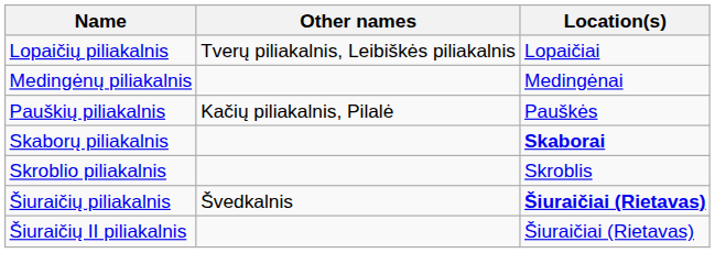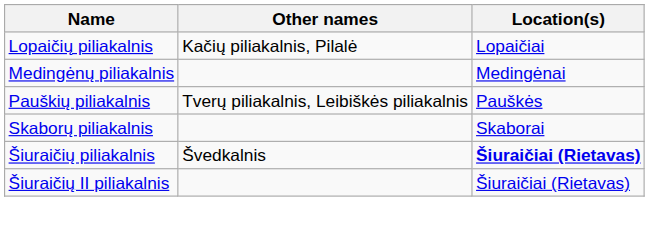 <table class="wikitable" style="font-size: 95%;">
 <tr>
 <th>Name</th>
 <th>Other names</th>
 <th>Location(s)</th>
 </tr>
 <tr>
 <td><a href='#'>Lopaičių piliakalnis</a></td>
-<td>Tverų piliakalnis, Leibiškės piliakalnis</td>
+<td>Kačių piliakalnis, Pilalė</td>
 <td><a href='#'>Lopaičiai</a></td>
 </tr>
 <tr>
 <td><a href='#'>Medingėnų piliakalnis</a></td>
 <td></td>
 <td><a href='#'>Medingėnai</a></td>
 </tr>
 <tr>
 <td><a href='#'>Pauškių piliakalnis</a></td>
-<td>Kačių piliakalnis, Pilalė</td>
+<td>Tverų piliakalnis, Leibiškės piliakalnis</td>
 <td><a href='#'>Pauškės</a></td>
 </tr>
 <tr>
 <td><a href='#'>Skaborų piliakalnis</a></td>
 <td></td>
-<td><strong><a href='#'>Skaborai</a></strong></td>
-</tr>
-<tr>
-<td><a href='#'>Skroblio piliakalnis</a></td>
-<td></td>
-<td><a href='#'>Skroblis</a></td>
+<td><a href='#'>Skaborai</a></td>
 </tr>
 <tr>
 <td><a href='#'>Šiuraičių piliakalnis</a></td>
 <td>Švedkalnis</td>
 <td><strong><a href='#'>Šiuraičiai (Rietavas)</a></strong></td>
 </tr>
 <tr>
 <td><a href='#'>Šiuraičių II piliakalnis</a></td>
 <td></td>
 <td><a href='#'>Šiuraičiai (Rietavas)</a></td>
 </tr>
 </table>
